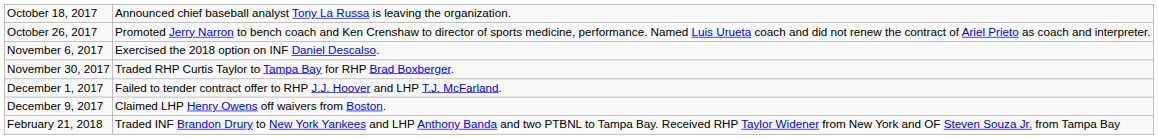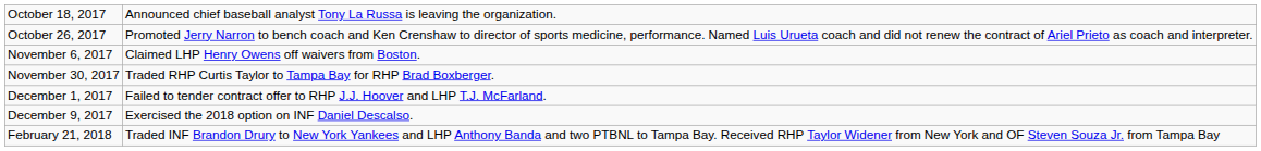 <table class="wikitable">
 <tr>
 <td>October 18, 2017</td>
 <td>Announced chief baseball analyst <a href='#'>Tony La Russa</a> is leaving the organization.</td>
 </tr>
 <tr>
 <td>October 26, 2017</td>
 <td>Promoted <a href='#'>Jerry Narron</a> to bench coach and Ken Crenshaw to director of sports medicine, performance. Named <a href='#'>Luis Urueta</a> coach and did not renew the contract of <a href='#'>Ariel Prieto</a> as coach and interpreter.</td>
 </tr>
 <tr>
 <td>November 6, 2017</td>
-<td>Exercised the 2018 option on INF <a href='#'>Daniel Descalso</a>.</td>
+<td>Claimed LHP <a href='#'>Henry Owens</a> off waivers from <a href='#'>Boston</a>.</td>
 </tr>
 <tr>
 <td>November 30, 2017</td>
 <td>Traded RHP Curtis Taylor to <a href='#'>Tampa Bay</a> for RHP <a href='#'>Brad Boxberger</a>.</td>
 </tr>
 <tr>
 <td>December 1, 2017</td>
 <td>Failed to tender contract offer to RHP <a href='#'>J.J. Hoover</a> and LHP <a href='#'>T.J. McFarland</a>.</td>
 </tr>
 <tr>
 <td>December 9, 2017</td>
-<td>Claimed LHP <a href='#'>Henry Owens</a> off waivers from <a href='#'>Boston</a>.</td>
+<td>Exercised the 2018 option on INF <a href='#'>Daniel Descalso</a>.</td>
 </tr>
 <tr>
 <td>February 21, 2018</td>
 <td>Traded INF <a href='#'>Brandon Drury</a> to <a href='#'>New York Yankees</a> and LHP <a href='#'>Anthony Banda</a> and two PTBNL to Tampa Bay. Received RHP <a href='#'>Taylor Widener</a> from New York and OF <a href='#'>Steven Souza Jr.</a> from Tampa Bay</td>
 </tr>
 </table>
